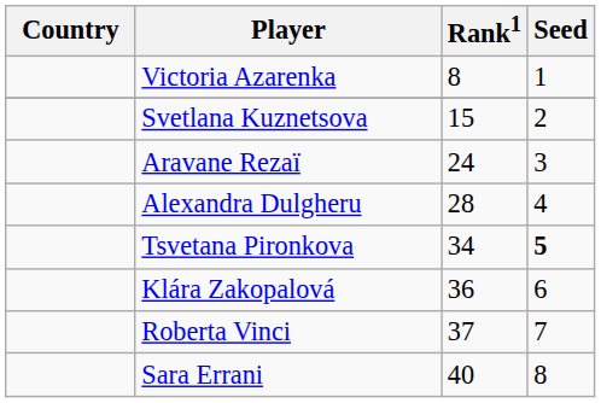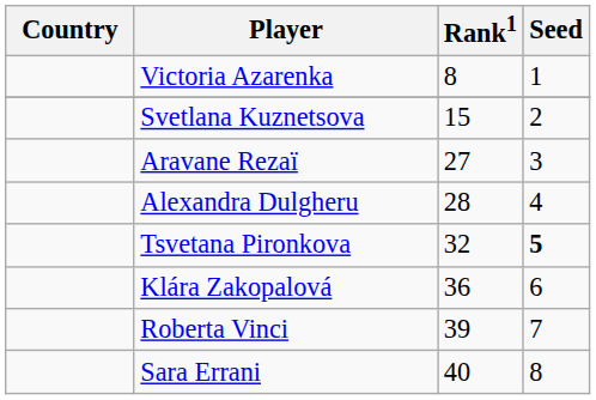 <table class="sortable wikitable">
 <tr>
 <th width="70">Country</th>
 <th width="175">Player</th>
 <th>Rank<sup>1</sup></th>
 <th>Seed</th>
 </tr>
 <tr>
 <td></td>
 <td><a href='#'>Victoria Azarenka</a></td>
 <td>8</td>
 <td>1</td>
 </tr>
 <tr>
 </tr>
 <tr>
 <td></td>
 <td><a href='#'>Svetlana Kuznetsova</a></td>
 <td>15</td>
 <td>2</td>
 </tr>
 <tr>
 <td></td>
 <td><a href='#'>Aravane Rezaï</a></td>
-<td>24</td>
+<td>27</td>
 <td>3</td>
 </tr>
 <tr>
 <td></td>
 <td><a href='#'>Alexandra Dulgheru</a></td>
 <td>28</td>
 <td>4</td>
 </tr>
 <tr>
 <td></td>
 <td><a href='#'>Tsvetana Pironkova</a></td>
-<td>34</td>
+<td>32</td>
 <td><strong>5</strong></td>
 </tr>
 <tr>
 <td></td>
 <td><a href='#'>Klára Zakopalová</a></td>
 <td>36</td>
 <td>6</td>
 </tr>
 <tr>
 <td></td>
 <td><a href='#'>Roberta Vinci</a></td>
-<td>37</td>
+<td>39</td>
 <td>7</td>
 </tr>
 <tr>
 <td></td>
 <td><a href='#'>Sara Errani</a></td>
 <td>40</td>
 <td>8</td>
 </tr>
 </table>
